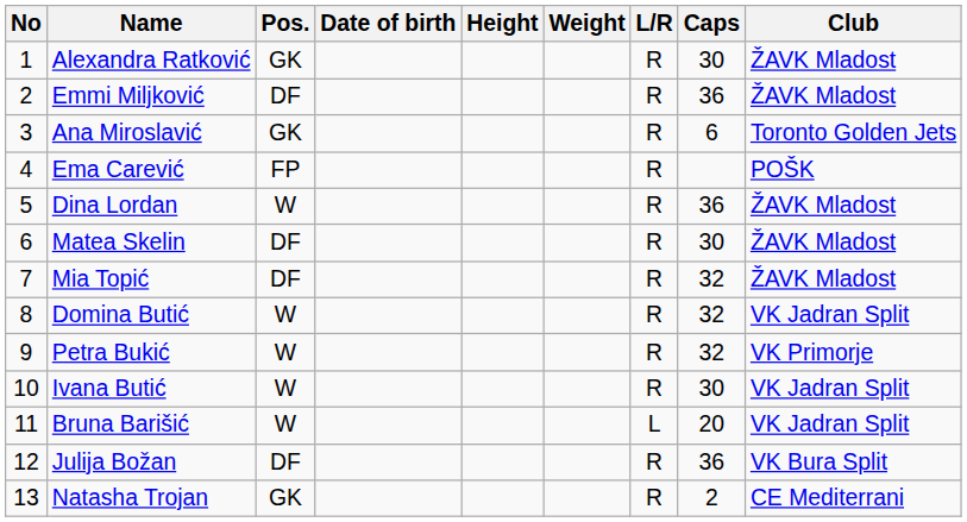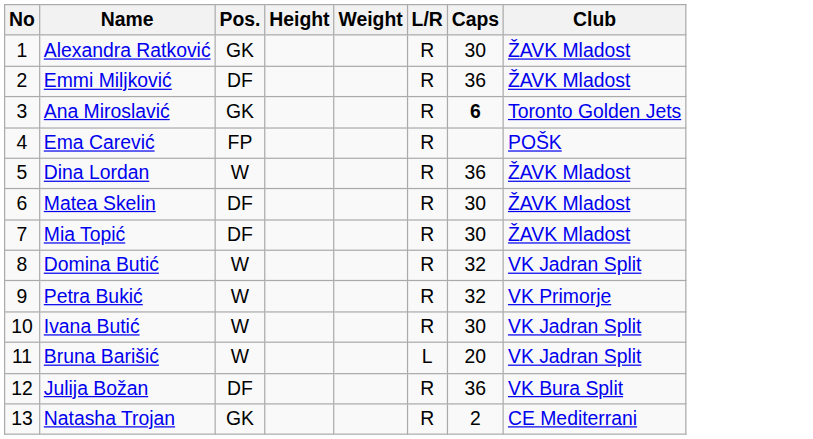 <table class="wikitable sortable" text-align:center;">
 <tr>
 <th>No</th>
 <th>Name</th>
 <th>Pos.</th>
-<th>Date of birth</th>
 <th>Height</th>
 <th>Weight</th>
 <th>L/R</th>
 <th>Caps</th>
 <th>Club</th>
 </tr>
 <tr>
 <td style="text-align:center;">1</td>
 <td style="text-align:left;"><a href='#'>Alexandra Ratković</a></td>
 <td style="text-align:center;">GK</td>
-<td style="text-align:left;"></td>
 <td></td>
 <td></td>
 <td style="text-align:center;">R</td>
 <td style="text-align:center;">30</td>
 <td style="text-align:left;"> <a href='#'>ŽAVK Mladost</a></td>
 </tr>
 <tr>
 <td style="text-align:center;">2</td>
 <td style="text-align:left;"><a href='#'>Emmi Miljković</a></td>
 <td style="text-align:center;">DF</td>
-<td style="text-align:left;"></td>
 <td></td>
 <td></td>
 <td style="text-align:center;">R</td>
 <td style="text-align:center;">36</td>
 <td style="text-align:left;"> <a href='#'>ŽAVK Mladost</a></td>
 </tr>
 <tr>
 <td style="text-align:center;">3</td>
 <td style="text-align:left;"><a href='#'>Ana Miroslavić</a></td>
 <td style="text-align:center;">GK</td>
-<td style="text-align:left;"></td>
 <td></td>
 <td></td>
 <td style="text-align:center;">R</td>
-<td style="text-align:center;">6</td>
+<td style="text-align:center;"><strong>6</strong></td>
 <td style="text-align:left;"> <a href='#'>Toronto Golden Jets</a></td>
 </tr>
 <tr>
 <td style="text-align:center;">4</td>
 <td style="text-align:left;"><a href='#'>Ema Carević</a></td>
 <td style="text-align:center;">FP</td>
-<td style="text-align:left;"></td>
 <td></td>
 <td></td>
 <td style="text-align:center;">R</td>
 <td style="text-align:center;"></td>
 <td style="text-align:left;"> <a href='#'>POŠK</a></td>
 </tr>
 <tr>
 <td style="text-align:center;">5</td>
 <td style="text-align:left;"><a href='#'>Dina Lordan</a></td>
 <td style="text-align:center;">W</td>
-<td style="text-align:left;"></td>
 <td></td>
 <td></td>
 <td style="text-align:center;">R</td>
 <td style="text-align:center;">36</td>
 <td style="text-align:left;"> <a href='#'>ŽAVK Mladost</a></td>
 </tr>
 <tr>
 <td style="text-align:center;">6</td>
 <td style="text-align:left;"><a href='#'>Matea Skelin</a></td>
 <td style="text-align:center;">DF</td>
-<td style="text-align:left;"></td>
 <td></td>
 <td></td>
 <td style="text-align:center;">R</td>
 <td style="text-align:center;">30</td>
 <td style="text-align:left;"> <a href='#'>ŽAVK Mladost</a></td>
 </tr>
 <tr>
 <td style="text-align:center;">7</td>
 <td style="text-align:left;"><a href='#'>Mia Topić</a></td>
 <td style="text-align:center;">DF</td>
-<td style="text-align:left;"></td>
 <td></td>
 <td></td>
 <td style="text-align:center;">R</td>
-<td style="text-align:center;">32</td>
+<td style="text-align:center;">30</td>
 <td style="text-align:left;"> <a href='#'>ŽAVK Mladost</a></td>
 </tr>
 <tr>
 <td style="text-align:center;">8</td>
 <td style="text-align:left;"><a href='#'>Domina Butić</a></td>
 <td style="text-align:center;">W</td>
-<td style="text-align:left;"></td>
 <td></td>
 <td></td>
 <td style="text-align:center;">R</td>
 <td style="text-align:center;">32</td>
 <td style="text-align:left;"> <a href='#'>VK Jadran Split</a></td>
 </tr>
 <tr>
 <td style="text-align:center;">9</td>
 <td style="text-align:left;"><a href='#'>Petra Bukić</a></td>
 <td style="text-align:center;">W</td>
-<td style="text-align:left;"></td>
 <td></td>
 <td></td>
 <td style="text-align:center;">R</td>
 <td style="text-align:center;">32</td>
 <td style="text-align:left;"> <a href='#'>VK Primorje</a></td>
 </tr>
 <tr>
 <td style="text-align:center;">10</td>
 <td style="text-align:left;"><a href='#'>Ivana Butić</a></td>
 <td style="text-align:center;">W</td>
-<td style="text-align:left;"></td>
 <td></td>
 <td></td>
 <td style="text-align:center;">R</td>
 <td style="text-align:center;">30</td>
 <td style="text-align:left;"> <a href='#'>VK Jadran Split</a></td>
 </tr>
 <tr>
 <td style="text-align:center;">11</td>
 <td style="text-align:left;"><a href='#'>Bruna Barišić</a></td>
 <td style="text-align:center;">W</td>
-<td style="text-align:left;"></td>
 <td></td>
 <td></td>
 <td style="text-align:center;">L</td>
 <td style="text-align:center;">20</td>
 <td style="text-align:left;"> <a href='#'>VK Jadran Split</a></td>
 </tr>
 <tr>
 <td style="text-align:center;">12</td>
 <td style="text-align:left;"><a href='#'>Julija Božan</a></td>
 <td style="text-align:center;">DF</td>
-<td style="text-align:left;"></td>
 <td></td>
 <td></td>
 <td style="text-align:center;">R</td>
 <td style="text-align:center;">36</td>
 <td style="text-align:left;"> <a href='#'>VK Bura Split</a></td>
 </tr>
 <tr>
 <td style="text-align:center;">13</td>
 <td style="text-align:left;"><a href='#'>Natasha Trojan</a></td>
 <td style="text-align:center;">GK</td>
-<td style="text-align:left;"></td>
 <td></td>
 <td></td>
 <td style="text-align:center;">R</td>
 <td style="text-align:center;">2</td>
 <td style="text-align:left;"> <a href='#'>CE Mediterrani</a></td>
 </tr>
 </table>
